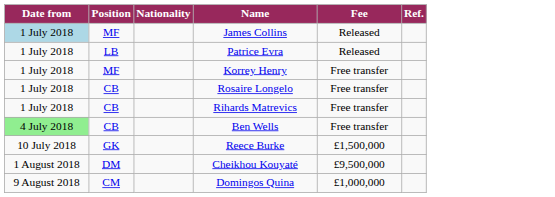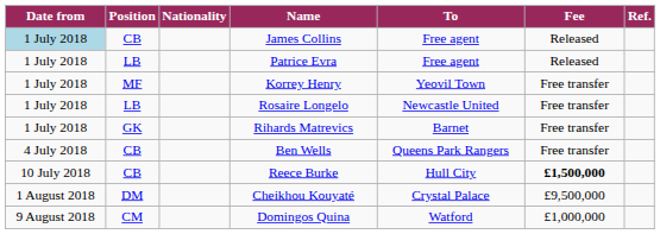 <table class="wikitable" style="text-align:center; font-size:90%; ">
 <tr>
 <th style="background:#98285c; color:white; width:100px;">Date from</th>
 <th style="background:#98285c; color:white; width:50px;">Position</th>
 <th style="background:#98285c; color:white; width:50px;">Nationality</th>
 <th style="background:#98285c; color:white; width:150px;">Name</th>
+<th style="background:#98285c; color:white; width:150px;">To</th>
 <th style="background:#98285c; color:white; width:100px;">Fee</th>
 <th style="background:#98285c; color:white; width:25px;">Ref.</th>
 </tr>
 <tr>
 <td style="background: lightblue;">1 July 2018</td>
-<td><a href='#'>MF</a></td>
+<td><a href='#'>CB</a></td>
 <td></td>
 <td><a href='#'>James Collins</a></td>
+<td><a href='#'>Free agent</a></td>
 <td>Released</td>
 <td></td>
 </tr>
 <tr>
 <td>1 July 2018</td>
 <td><a href='#'>LB</a></td>
 <td></td>
 <td><a href='#'>Patrice Evra</a></td>
+<td><a href='#'>Free agent</a></td>
 <td>Released</td>
 <td></td>
 </tr>
 <tr>
 <td>1 July 2018</td>
 <td><a href='#'>MF</a></td>
 <td></td>
 <td><a href='#'>Korrey Henry</a></td>
+<td><a href='#'>Yeovil Town</a></td>
 <td>Free transfer</td>
 <td></td>
 </tr>
 <tr>
 <td>1 July 2018</td>
-<td><a href='#'>CB</a></td>
+<td><a href='#'>LB</a></td>
 <td></td>
 <td><a href='#'>Rosaire Longelo</a></td>
+<td><a href='#'>Newcastle United</a></td>
 <td>Free transfer</td>
 <td></td>
 </tr>
 <tr>
 <td>1 July 2018</td>
-<td><a href='#'>CB</a></td>
+<td><a href='#'>GK</a></td>
 <td></td>
 <td><a href='#'>Rihards Matrevics</a></td>
+<td><a href='#'>Barnet</a></td>
 <td>Free transfer</td>
 <td></td>
 </tr>
 <tr>
-<td style="background: lightgreen;">4 July 2018</td>
+<td>4 July 2018</td>
 <td><a href='#'>CB</a></td>
 <td></td>
 <td><a href='#'>Ben Wells</a></td>
+<td><a href='#'>Queens Park Rangers</a></td>
 <td>Free transfer</td>
 <td></td>
 </tr>
 <tr>
 <td>10 July 2018</td>
-<td><a href='#'>GK</a></td>
+<td><a href='#'>CB</a></td>
 <td></td>
 <td><a href='#'>Reece Burke</a></td>
-<td>£1,500,000</td>
+<td><a href='#'>Hull City</a></td>
+<td><strong>£1,500,000</strong></td>
 <td></td>
 </tr>
 <tr>
 <td>1 August 2018</td>
 <td><a href='#'>DM</a></td>
 <td></td>
 <td><a href='#'>Cheikhou Kouyaté</a></td>
+<td><a href='#'>Crystal Palace</a></td>
 <td>£9,500,000</td>
 <td></td>
 </tr>
 <tr>
 <td>9 August 2018</td>
 <td><a href='#'>CM</a></td>
 <td></td>
 <td><a href='#'>Domingos Quina</a></td>
+<td><a href='#'>Watford</a></td>
 <td>£1,000,000</td>
 <td></td>
 </tr>
 </table>
